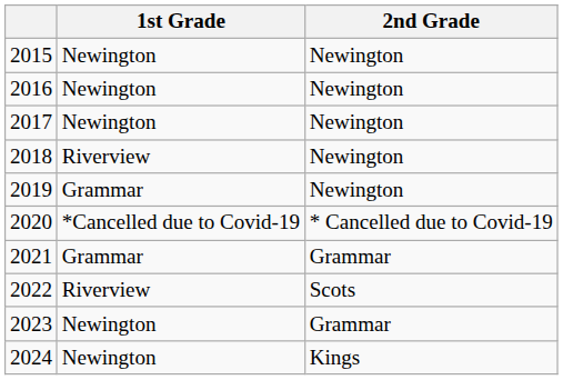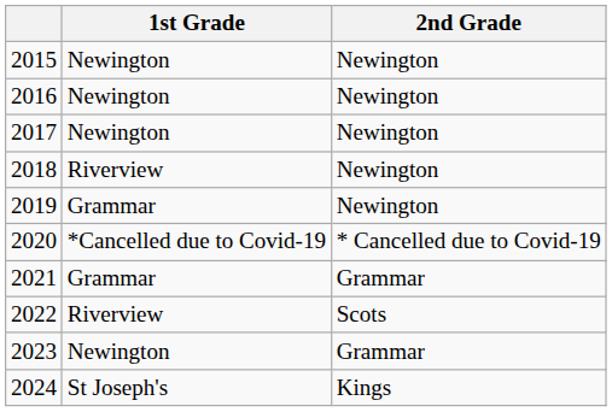 <table class="wikitable">
 <tr>
 <th></th>
 <th>1st Grade</th>
 <th>2nd Grade</th>
 </tr>
 <tr>
 <td>2015</td>
 <td>Newington</td>
 <td>Newington</td>
 </tr>
 <tr>
 <td>2016</td>
 <td>Newington</td>
 <td>Newington</td>
 </tr>
 <tr>
 <td>2017</td>
 <td>Newington</td>
 <td>Newington</td>
 </tr>
 <tr>
 <td>2018</td>
 <td>Riverview</td>
 <td>Newington</td>
 </tr>
 <tr>
 <td>2019</td>
 <td>Grammar</td>
 <td>Newington</td>
 </tr>
 <tr>
 <td>2020</td>
 <td>*Cancelled due to Covid-19</td>
 <td>* Cancelled due to Covid-19</td>
 </tr>
 <tr>
 <td>2021</td>
 <td>Grammar</td>
 <td>Grammar</td>
 </tr>
 <tr>
 <td>2022</td>
 <td>Riverview</td>
 <td>Scots</td>
 </tr>
 <tr>
 <td>2023</td>
 <td>Newington</td>
 <td>Grammar</td>
 </tr>
 <tr>
 <td>2024</td>
-<td>Newington</td>
+<td>St Joseph's</td>
 <td>Kings</td>
 </tr>
 </table>
